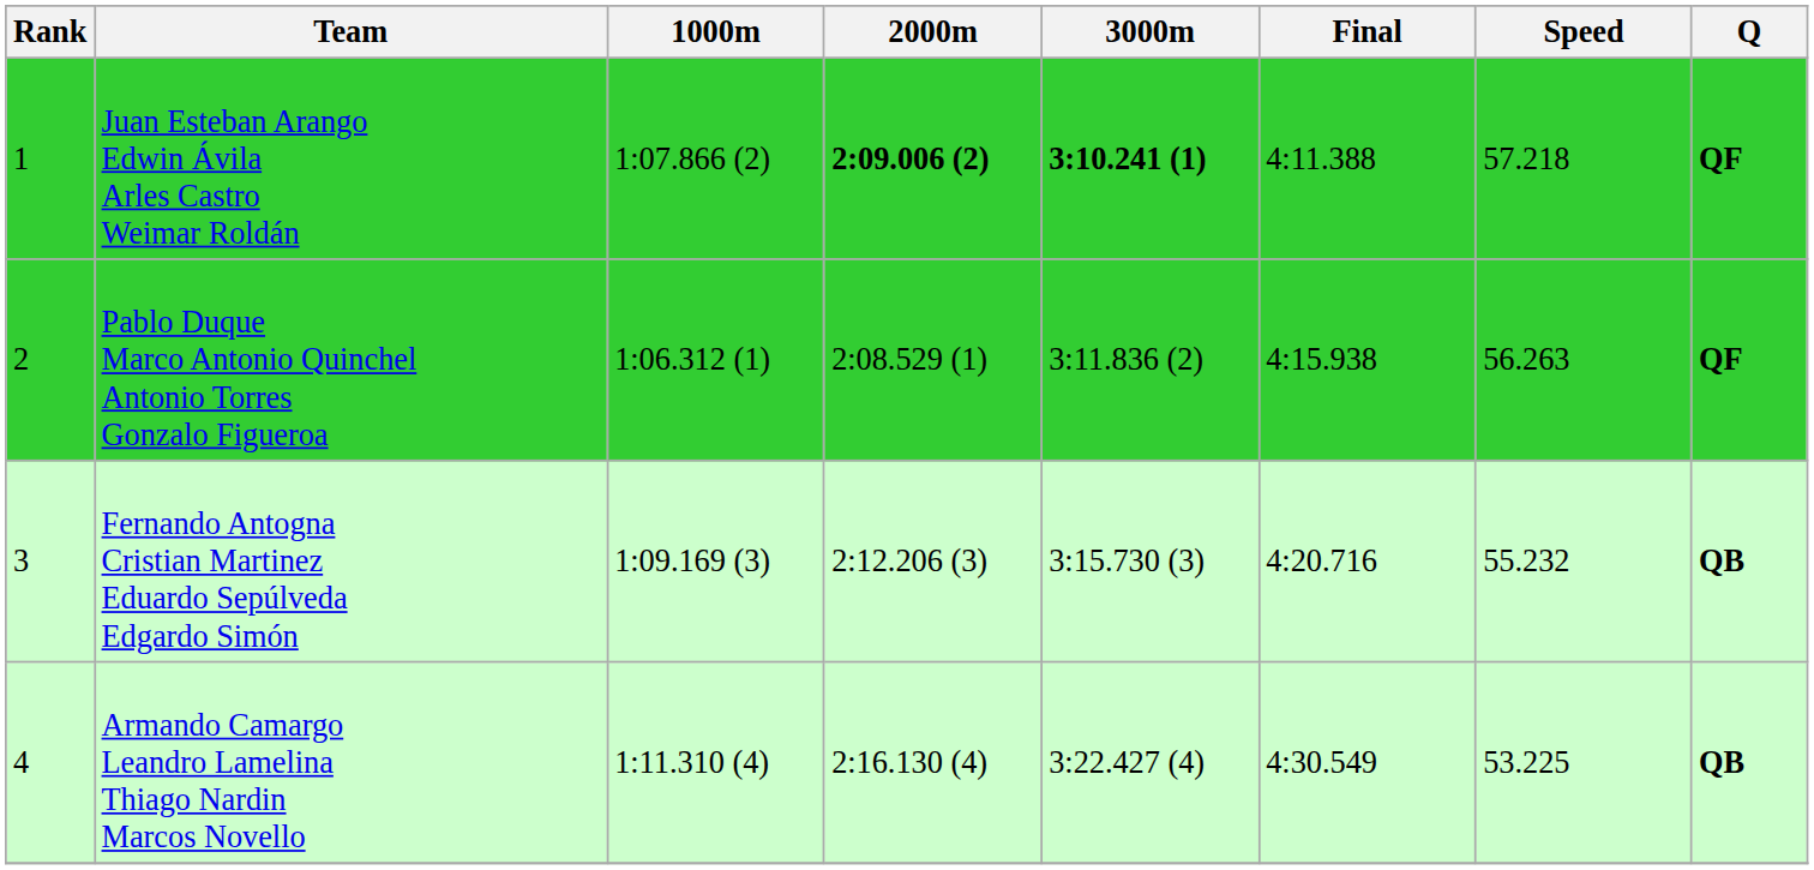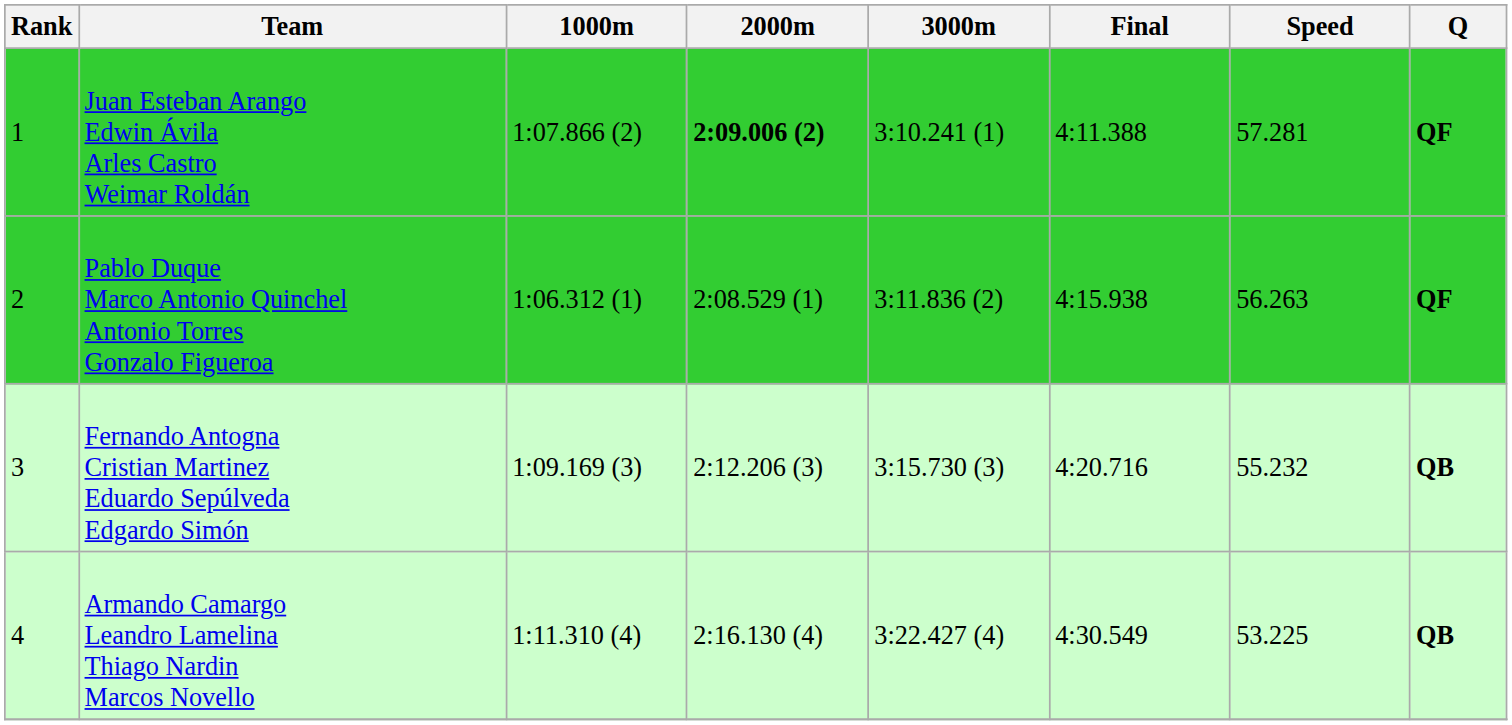 <table class="wikitable" style="font-size:95%" style="text-align:center">
 <tr>
 <th>Rank</th>
 <th width=250>Team</th>
 <th width=100>1000m</th>
 <th width=100>2000m</th>
 <th width=100>3000m</th>
 <th width=100>Final</th>
 <th width=100>Speed</th>
 <th width=50>Q</th>
 </tr>
 <tr bgcolor=32cd32>
 <td>1</td>
 <td align=left><br><a href='#'>Juan Esteban Arango</a><br><a href='#'>Edwin Ávila</a><br><a href='#'>Arles Castro</a><br><a href='#'>Weimar Roldán</a></td>
 <td>1:07.866 (2)</td>
 <td><strong>2:09.006 (2)</strong></td>
-<td><strong>3:10.241 (1)</strong></td>
+<td>3:10.241 (1)</td>
 <td>4:11.388</td>
-<td>57.218</td>
+<td>57.281</td>
 <td><strong>QF</strong></td>
 </tr>
 <tr bgcolor=32cd32>
 <td>2</td>
 <td align=left><br><a href='#'>Pablo Duque</a><br><a href='#'>Marco Antonio Quinchel</a><br><a href='#'>Antonio Torres</a><br><a href='#'>Gonzalo Figueroa</a></td>
 <td>1:06.312 (1)</td>
 <td>2:08.529 (1)</td>
 <td>3:11.836 (2)</td>
 <td>4:15.938</td>
 <td>56.263</td>
 <td><strong>QF</strong></td>
 </tr>
 <tr bgcolor=ccffcc>
 <td>3</td>
 <td align=left><br><a href='#'>Fernando Antogna</a><br><a href='#'>Cristian Martinez</a><br><a href='#'>Eduardo Sepúlveda</a><br><a href='#'>Edgardo Simón</a></td>
 <td>1:09.169 (3)</td>
 <td>2:12.206 (3)</td>
 <td>3:15.730 (3)</td>
 <td>4:20.716</td>
 <td>55.232</td>
 <td><strong>QB</strong></td>
 </tr>
 <tr bgcolor=ccffcc>
 <td>4</td>
 <td align=left><br><a href='#'>Armando Camargo</a><br><a href='#'>Leandro Lamelina</a><br><a href='#'>Thiago Nardin</a><br><a href='#'>Marcos Novello</a></td>
 <td>1:11.310 (4)</td>
 <td>2:16.130 (4)</td>
 <td>3:22.427 (4)</td>
 <td>4:30.549</td>
 <td>53.225</td>
 <td><strong>QB</strong></td>
 </tr>
 <tr>
 </tr>
 </table>
